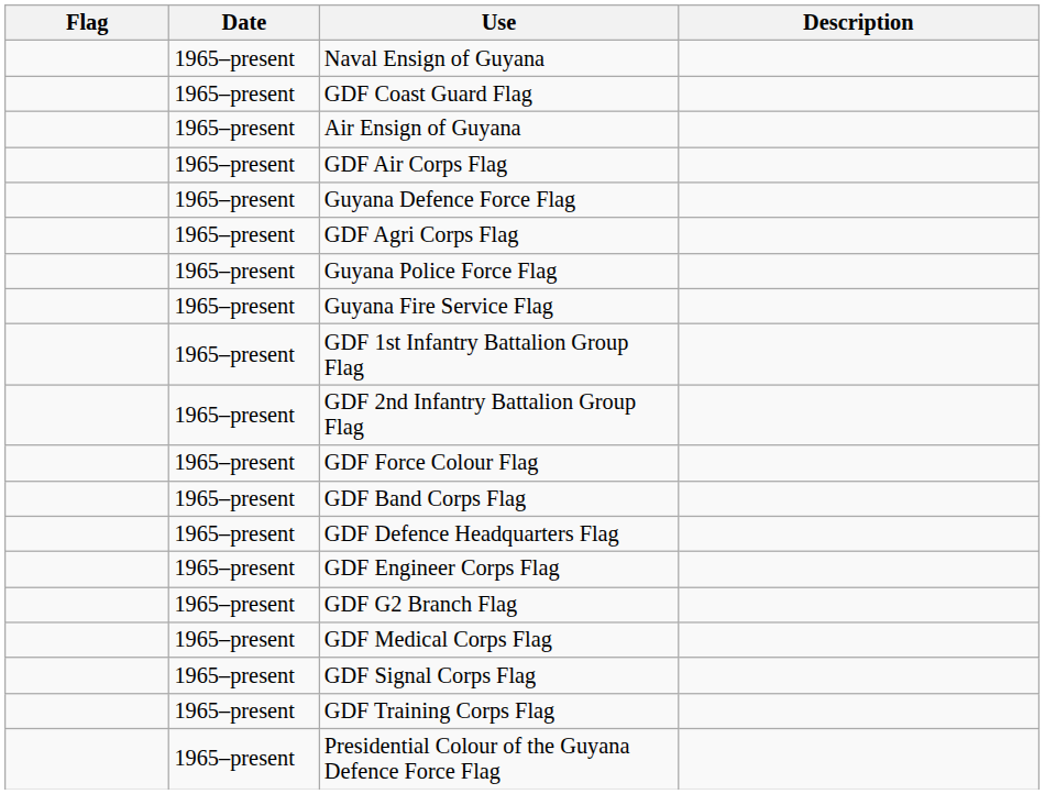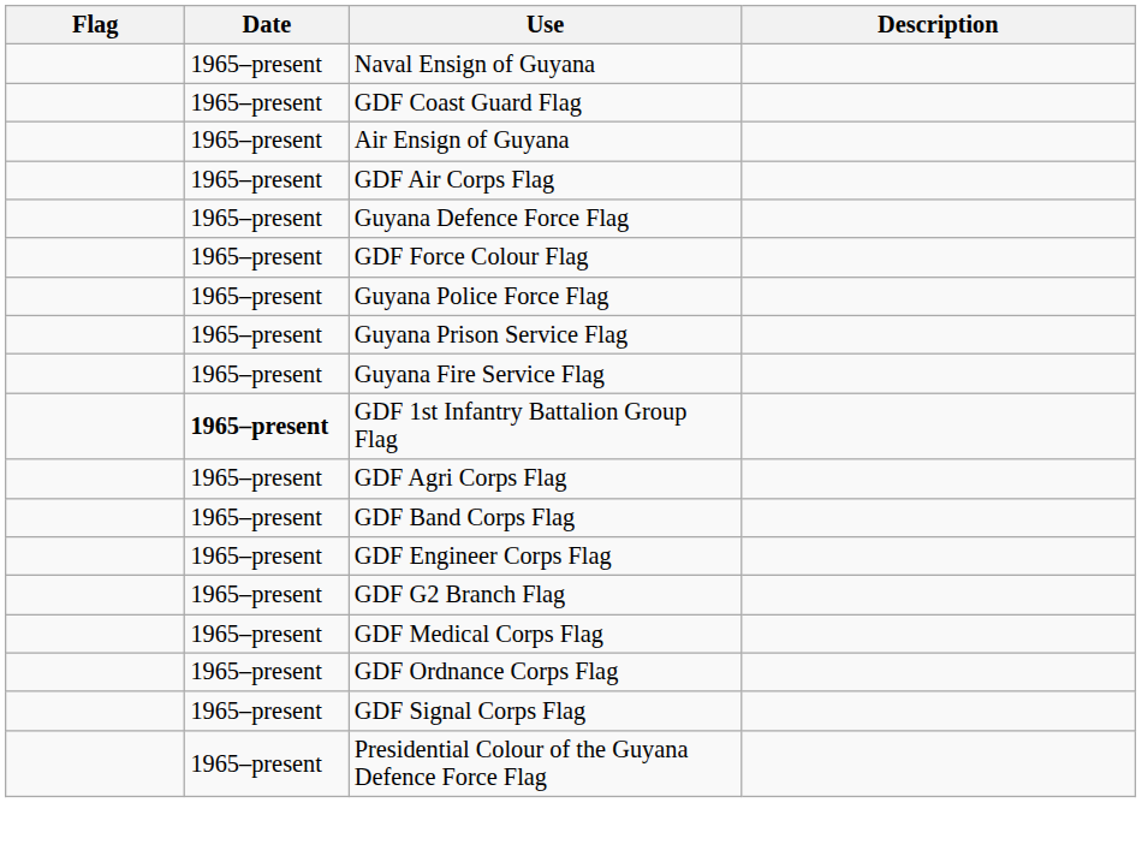 <table class="wikitable">
 <tr>
 <th style="width:110px;">Flag</th>
 <th style="width:100px;">Date</th>
 <th style="width:250px;">Use</th>
 <th style="width:250px;">Description</th>
 </tr>
 <tr>
 <td></td>
 <td>1965–present</td>
 <td>Naval Ensign of Guyana</td>
 <td></td>
 </tr>
 <tr>
 <td></td>
 <td>1965–present</td>
 <td>GDF Coast Guard Flag</td>
 <td></td>
 </tr>
 <tr>
 <td></td>
 <td>1965–present</td>
 <td>Air Ensign of Guyana</td>
 <td></td>
 </tr>
 <tr>
 <td></td>
 <td>1965–present</td>
 <td>GDF Air Corps Flag</td>
 <td></td>
 </tr>
 <tr>
 <td></td>
 <td>1965–present</td>
 <td>Guyana Defence Force Flag</td>
 <td></td>
 </tr>
 <tr>
 <td></td>
 <td>1965–present</td>
-<td>GDF Agri Corps Flag</td>
+<td>GDF Force Colour Flag</td>
 <td></td>
 </tr>
 <tr>
 <td></td>
 <td>1965–present</td>
 <td>Guyana Police Force Flag</td>
 <td></td>
 </tr>
 <tr>
 <td></td>
 <td>1965–present</td>
+<td>Guyana Prison Service Flag</td>
+<td></td>
+</tr>
+<tr>
+<td></td>
+<td>1965–present</td>
 <td>Guyana Fire Service Flag</td>
 <td></td>
 </tr>
 <tr>
 <td></td>
-<td>1965–present</td>
+<td><strong>1965–present</strong></td>
 <td>GDF 1st Infantry Battalion Group Flag</td>
 <td></td>
 </tr>
 <tr>
 <td></td>
 <td>1965–present</td>
-<td>GDF 2nd Infantry Battalion Group Flag</td>
-<td></td>
-</tr>
-<tr>
-<td></td>
-<td>1965–present</td>
-<td>GDF Force Colour Flag</td>
+<td>GDF Agri Corps Flag</td>
 <td></td>
 </tr>
 <tr>
 <td></td>
 <td>1965–present</td>
 <td>GDF Band Corps Flag</td>
-<td></td>
-</tr>
-<tr>
-<td></td>
-<td>1965–present</td>
-<td>GDF Defence Headquarters Flag</td>
 <td></td>
 </tr>
 <tr>
 <td></td>
 <td>1965–present</td>
 <td>GDF Engineer Corps Flag</td>
 <td></td>
 </tr>
 <tr>
 <td></td>
 <td>1965–present</td>
 <td>GDF G2 Branch Flag</td>
 <td></td>
 </tr>
 <tr>
 <td></td>
 <td>1965–present</td>
 <td>GDF Medical Corps Flag</td>
 <td></td>
 </tr>
 <tr>
 <td></td>
 <td>1965–present</td>
-<td>GDF Signal Corps Flag</td>
+<td>GDF Ordnance Corps Flag</td>
 <td></td>
 </tr>
 <tr>
 <td></td>
 <td>1965–present</td>
-<td>GDF Training Corps Flag</td>
+<td>GDF Signal Corps Flag</td>
 <td></td>
 </tr>
 <tr>
 <td></td>
 <td>1965–present</td>
 <td>Presidential Colour of the Guyana Defence Force Flag</td>
 <td></td>
 </tr>
 </table>
